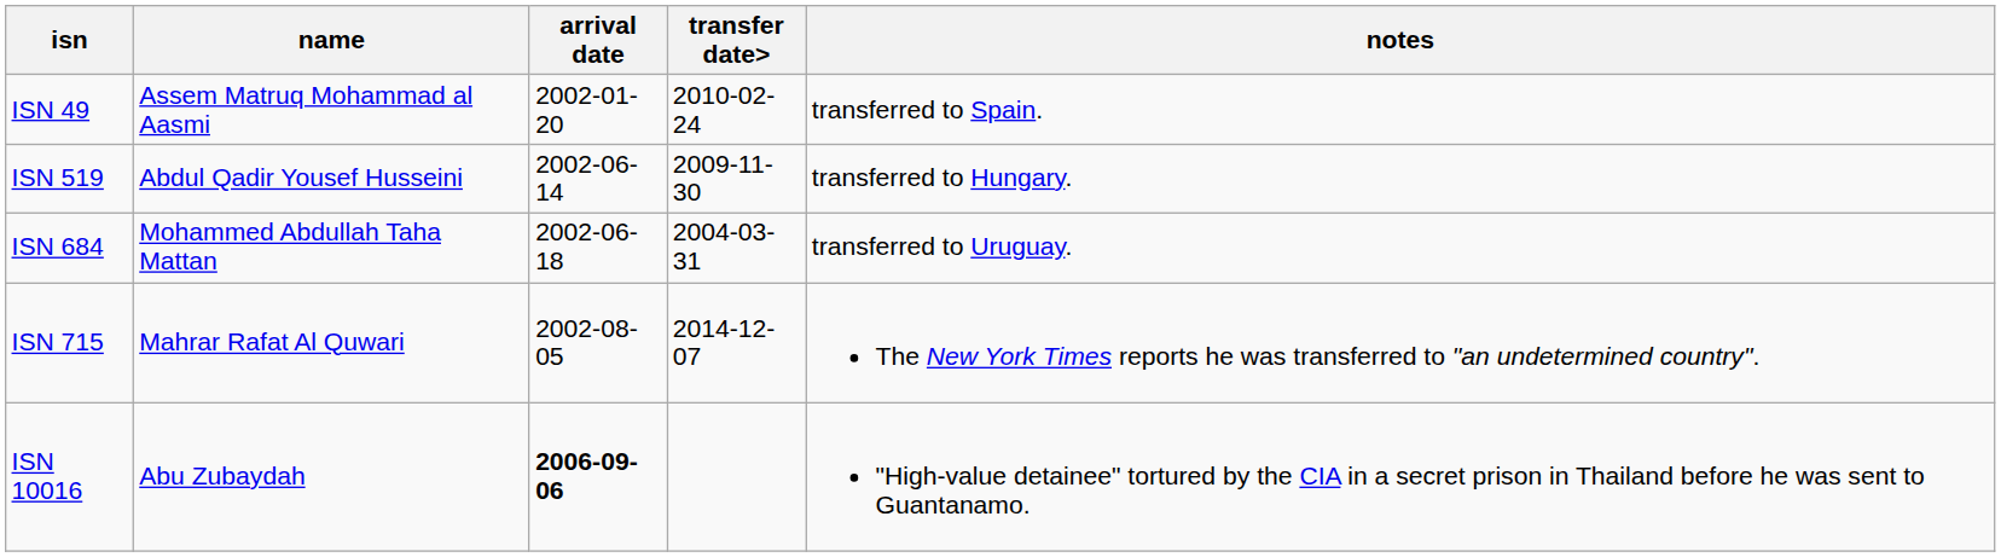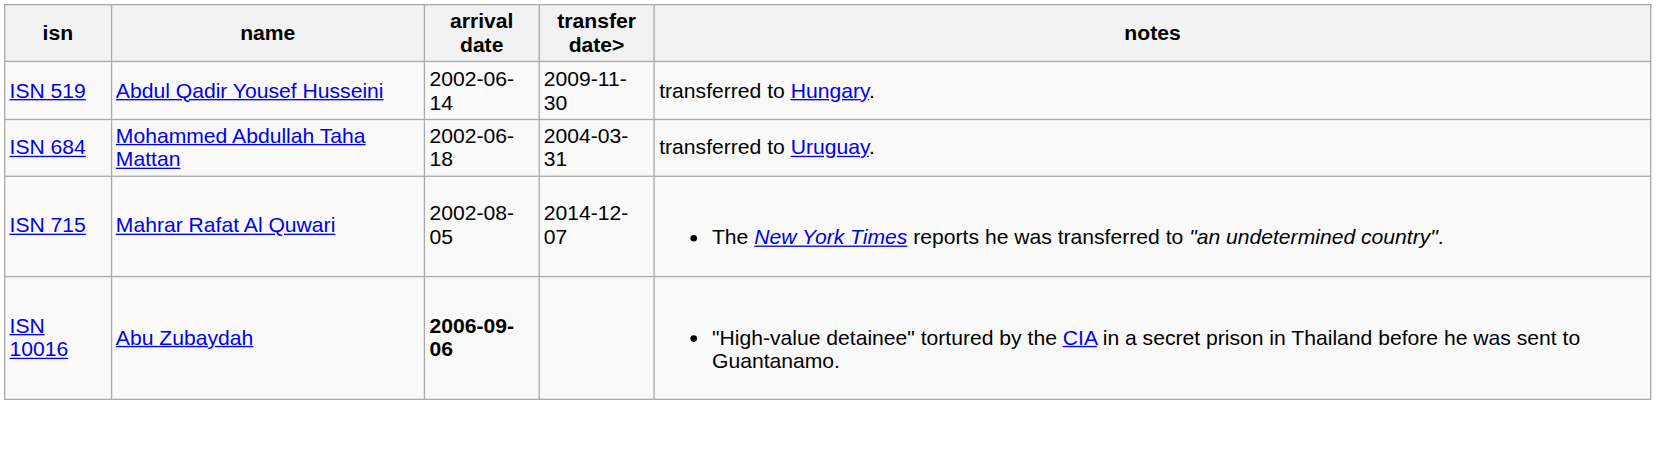 <table class="wikitable sortable" border="1">
 <tr>
 <th>isn</th>
 <th>name</th>
 <th>arrival<br>date</th>
 <th>transfer<br>date></th>
 <th>notes</th>
-</tr>
-<tr>
-<td><a href='#'>ISN 49</a></td>
-<td><a href='#'>Assem Matruq Mohammad al Aasmi</a></td>
-<td>2002-01-20</td>
-<td>2010-02-24</td>
-<td>transferred to <a href='#'>Spain</a>.</td>
 </tr>
 <tr>
 <td><a href='#'>ISN 519</a></td>
 <td><a href='#'>Abdul Qadir Yousef Husseini</a></td>
 <td>2002-06-14</td>
 <td>2009-11-30</td>
 <td>transferred to <a href='#'>Hungary</a>.</td>
 </tr>
 <tr>
 <td><a href='#'>ISN 684</a></td>
 <td><a href='#'>Mohammed Abdullah Taha Mattan</a></td>
 <td>2002-06-18</td>
 <td>2004-03-31</td>
 <td>transferred to <a href='#'>Uruguay</a>.</td>
 </tr>
 <tr>
 <td><a href='#'>ISN 715</a></td>
 <td><a href='#'>Mahrar Rafat Al Quwari</a></td>
 <td>2002-08-05</td>
 <td>2014-12-07</td>
 <td><br><ul><li>The <em><a href='#'>New York Times</a></em> reports he was transferred to <em>"an undetermined country"</em>.</li></ul></td>
 </tr>
 <tr>
 <td><a href='#'>ISN 10016</a></td>
 <td><a href='#'>Abu Zubaydah</a></td>
 <td><strong>2006-09-06</strong></td>
 <td></td>
 <td><br><ul><li>"High-value detainee" tortured by the <a href='#'>CIA</a> in a secret prison in Thailand before he was sent to Guantanamo.</li></ul></td>
 </tr>
 </table>
